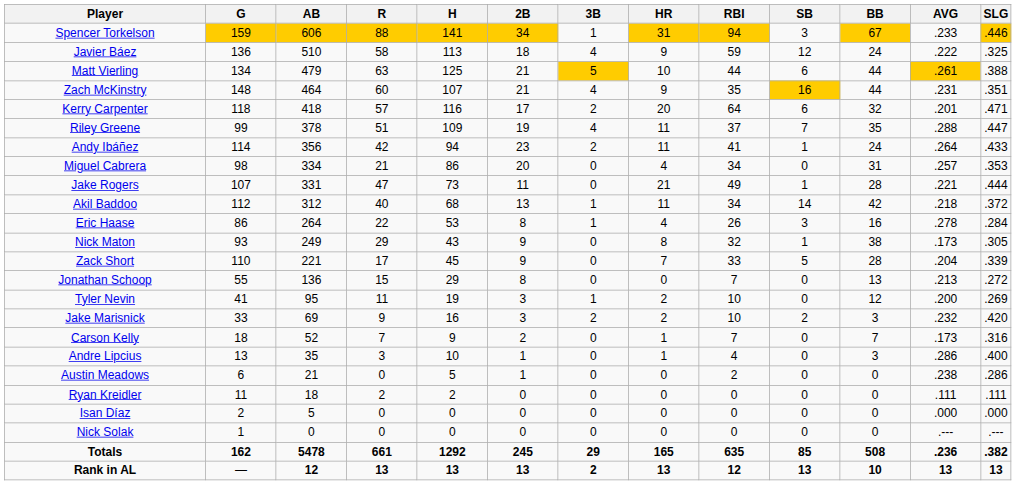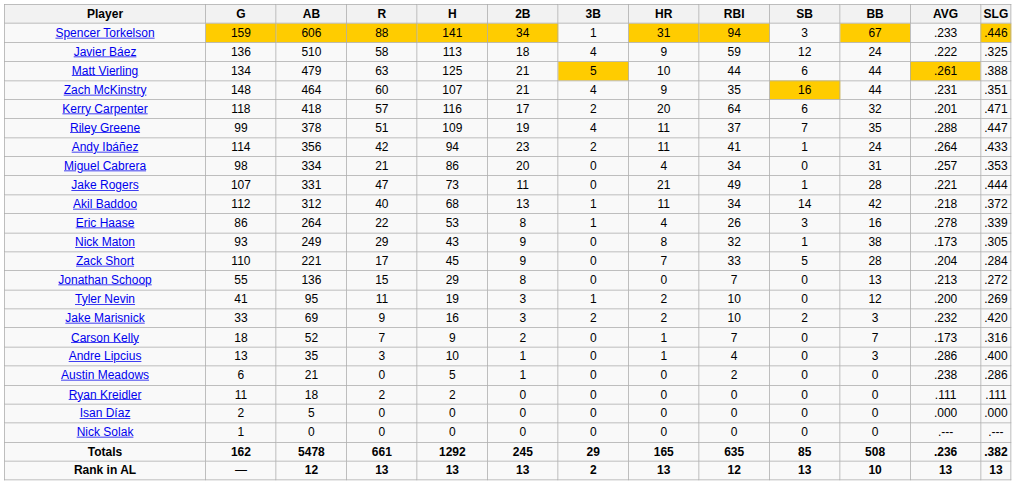 <table class=wikitable style="text-align:center">
 <tr>
 <th bgcolor=#DDDDFF; width="20%">Player</th>
 <th bgcolor=#DDDDFF; width="7%">G</th>
 <th bgcolor=#DDDDFF; width="7%">AB</th>
 <th bgcolor=#DDDDFF; width="7%">R</th>
 <th bgcolor=#DDDDFF; width="7%">H</th>
 <th bgcolor=#DDDDFF; width="7%">2B</th>
 <th bgcolor=#DDDDFF; width="7%">3B</th>
 <th bgcolor=#DDDDFF; width="7%">HR</th>
 <th bgcolor=#DDDDFF; width="7%">RBI</th>
 <th bgcolor=#DDDDFF; width="7%">SB</th>
 <th bgcolor=#DDDDFF; width="7%">BB</th>
 <th bgcolor=#DDDDFF; width="7%">AVG</th>
 <th bgcolor=#DDDDFF; width="7%">SLG</th>
 </tr>
 <tr>
 <td><a href='#'>Spencer Torkelson</a></td>
 <td bgcolor=#ffcc00>159</td>
 <td bgcolor=#ffcc00>606</td>
 <td bgcolor=#ffcc00>88</td>
 <td bgcolor=#ffcc00>141</td>
 <td bgcolor=#ffcc00>34</td>
 <td>1</td>
 <td bgcolor=#ffcc00>31</td>
 <td bgcolor=#ffcc00>94</td>
 <td>3</td>
 <td bgcolor=#ffcc00>67</td>
 <td>.233</td>
 <td bgcolor=#ffcc00>.446</td>
 </tr>
 <tr>
 <td><a href='#'>Javier Báez</a></td>
 <td>136</td>
 <td>510</td>
 <td>58</td>
 <td>113</td>
 <td>18</td>
 <td>4</td>
 <td>9</td>
 <td>59</td>
 <td>12</td>
 <td>24</td>
 <td>.222</td>
 <td>.325</td>
 </tr>
 <tr>
 <td><a href='#'>Matt Vierling</a></td>
 <td>134</td>
 <td>479</td>
 <td>63</td>
 <td>125</td>
 <td>21</td>
 <td bgcolor=#ffcc00>5</td>
 <td>10</td>
 <td>44</td>
 <td>6</td>
 <td>44</td>
 <td bgcolor=#ffcc00>.261</td>
 <td>.388</td>
 </tr>
 <tr>
 <td><a href='#'>Zach McKinstry</a></td>
 <td>148</td>
 <td>464</td>
 <td>60</td>
 <td>107</td>
 <td>21</td>
 <td>4</td>
 <td>9</td>
 <td>35</td>
 <td bgcolor=#ffcc00>16</td>
 <td>44</td>
 <td>.231</td>
 <td>.351</td>
 </tr>
 <tr>
 <td><a href='#'>Kerry Carpenter</a></td>
 <td>118</td>
 <td>418</td>
 <td>57</td>
 <td>116</td>
 <td>17</td>
 <td>2</td>
 <td>20</td>
 <td>64</td>
 <td>6</td>
 <td>32</td>
 <td>.201</td>
 <td>.471</td>
 </tr>
 <tr>
 <td><a href='#'>Riley Greene</a></td>
 <td>99</td>
 <td>378</td>
 <td>51</td>
 <td>109</td>
 <td>19</td>
 <td>4</td>
 <td>11</td>
 <td>37</td>
 <td>7</td>
 <td>35</td>
 <td>.288</td>
 <td>.447</td>
 </tr>
 <tr>
 <td><a href='#'>Andy Ibáñez</a></td>
 <td>114</td>
 <td>356</td>
 <td>42</td>
 <td>94</td>
 <td>23</td>
 <td>2</td>
 <td>11</td>
 <td>41</td>
 <td>1</td>
 <td>24</td>
 <td>.264</td>
 <td>.433</td>
 </tr>
 <tr>
 <td><a href='#'>Miguel Cabrera</a></td>
 <td>98</td>
 <td>334</td>
 <td>21</td>
 <td>86</td>
 <td>20</td>
 <td>0</td>
 <td>4</td>
 <td>34</td>
 <td>0</td>
 <td>31</td>
 <td>.257</td>
 <td>.353</td>
 </tr>
 <tr>
 <td><a href='#'>Jake Rogers</a></td>
 <td>107</td>
 <td>331</td>
 <td>47</td>
 <td>73</td>
 <td>11</td>
 <td>0</td>
 <td>21</td>
 <td>49</td>
 <td>1</td>
 <td>28</td>
 <td>.221</td>
 <td>.444</td>
 </tr>
 <tr>
 <td><a href='#'>Akil Baddoo</a></td>
 <td>112</td>
 <td>312</td>
 <td>40</td>
 <td>68</td>
 <td>13</td>
 <td>1</td>
 <td>11</td>
 <td>34</td>
 <td>14</td>
 <td>42</td>
 <td>.218</td>
 <td>.372</td>
 </tr>
 <tr>
 <td><a href='#'>Eric Haase</a></td>
 <td>86</td>
 <td>264</td>
 <td>22</td>
 <td>53</td>
 <td>8</td>
 <td>1</td>
 <td>4</td>
 <td>26</td>
 <td>3</td>
 <td>16</td>
 <td>.278</td>
-<td>.284</td>
+<td>.339</td>
 </tr>
 <tr>
 <td><a href='#'>Nick Maton</a></td>
 <td>93</td>
 <td>249</td>
 <td>29</td>
 <td>43</td>
 <td>9</td>
 <td>0</td>
 <td>8</td>
 <td>32</td>
 <td>1</td>
 <td>38</td>
 <td>.173</td>
 <td>.305</td>
 </tr>
 <tr>
 <td><a href='#'>Zack Short</a></td>
 <td>110</td>
 <td>221</td>
 <td>17</td>
 <td>45</td>
 <td>9</td>
 <td>0</td>
 <td>7</td>
 <td>33</td>
 <td>5</td>
 <td>28</td>
 <td>.204</td>
-<td>.339</td>
+<td>.284</td>
 </tr>
 <tr>
 <td><a href='#'>Jonathan Schoop</a></td>
 <td>55</td>
 <td>136</td>
 <td>15</td>
 <td>29</td>
 <td>8</td>
 <td>0</td>
 <td>0</td>
 <td>7</td>
 <td>0</td>
 <td>13</td>
 <td>.213</td>
 <td>.272</td>
 </tr>
 <tr>
 <td><a href='#'>Tyler Nevin</a></td>
 <td>41</td>
 <td>95</td>
 <td>11</td>
 <td>19</td>
 <td>3</td>
 <td>1</td>
 <td>2</td>
 <td>10</td>
 <td>0</td>
 <td>12</td>
 <td>.200</td>
 <td>.269</td>
 </tr>
 <tr>
 <td><a href='#'>Jake Marisnick</a></td>
 <td>33</td>
 <td>69</td>
 <td>9</td>
 <td>16</td>
 <td>3</td>
 <td>2</td>
 <td>2</td>
 <td>10</td>
 <td>2</td>
 <td>3</td>
 <td>.232</td>
 <td>.420</td>
 </tr>
 <tr>
 <td><a href='#'>Carson Kelly</a></td>
 <td>18</td>
 <td>52</td>
 <td>7</td>
 <td>9</td>
 <td>2</td>
 <td>0</td>
 <td>1</td>
 <td>7</td>
 <td>0</td>
 <td>7</td>
 <td>.173</td>
 <td>.316</td>
 </tr>
 <tr>
 <td><a href='#'>Andre Lipcius</a></td>
 <td>13</td>
 <td>35</td>
 <td>3</td>
 <td>10</td>
 <td>1</td>
 <td>0</td>
 <td>1</td>
 <td>4</td>
 <td>0</td>
 <td>3</td>
 <td>.286</td>
 <td>.400</td>
 </tr>
 <tr>
 <td><a href='#'>Austin Meadows</a></td>
 <td>6</td>
 <td>21</td>
 <td>0</td>
 <td>5</td>
 <td>1</td>
 <td>0</td>
 <td>0</td>
 <td>2</td>
 <td>0</td>
 <td>0</td>
 <td>.238</td>
 <td>.286</td>
 </tr>
 <tr>
 <td><a href='#'>Ryan Kreidler</a></td>
 <td>11</td>
 <td>18</td>
 <td>2</td>
 <td>2</td>
 <td>0</td>
 <td>0</td>
 <td>0</td>
 <td>0</td>
 <td>0</td>
 <td>0</td>
 <td>.111</td>
 <td>.111</td>
 </tr>
 <tr>
 <td><a href='#'>Isan Díaz</a></td>
 <td>2</td>
 <td>5</td>
 <td>0</td>
 <td>0</td>
 <td>0</td>
 <td>0</td>
 <td>0</td>
 <td>0</td>
 <td>0</td>
 <td>0</td>
 <td>.000</td>
 <td>.000</td>
 </tr>
 <tr>
 <td><a href='#'>Nick Solak</a></td>
 <td>1</td>
 <td>0</td>
 <td>0</td>
 <td>0</td>
 <td>0</td>
 <td>0</td>
 <td>0</td>
 <td>0</td>
 <td>0</td>
 <td>0</td>
 <td>.---</td>
 <td>.---</td>
 </tr>
 <tr>
 <td><strong>Totals</strong></td>
 <td><strong>162</strong></td>
 <td><strong>5478</strong></td>
 <td><strong>661</strong></td>
 <td><strong>1292</strong></td>
 <td><strong>245</strong></td>
 <td><strong>29</strong></td>
 <td><strong>165</strong></td>
 <td><strong>635</strong></td>
 <td><strong>85</strong></td>
 <td><strong>508</strong></td>
 <td><strong>.236</strong></td>
 <td><strong>.382</strong></td>
 </tr>
 <tr>
 <td><strong>Rank in AL</strong></td>
 <td>—</td>
 <td><strong>12</strong></td>
 <td><strong>13</strong></td>
 <td><strong>13</strong></td>
 <td><strong>13</strong></td>
 <td><strong>2</strong></td>
 <td><strong>13</strong></td>
 <td><strong>12</strong></td>
 <td><strong>13</strong></td>
 <td><strong>10</strong></td>
 <td><strong>13</strong></td>
 <td><strong>13</strong></td>
 </tr>
 </table>
